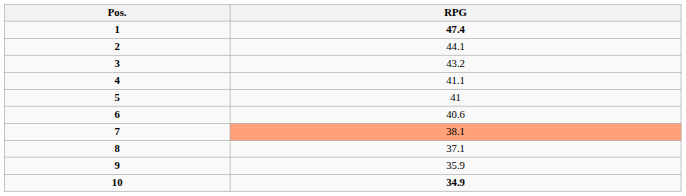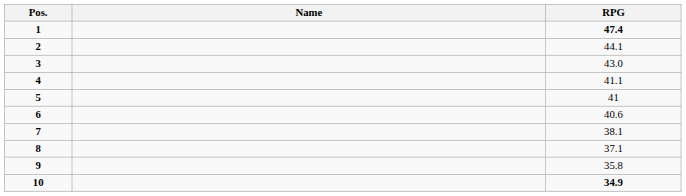 <table class="wikitable" style="width:80%;">
 <tr>
 <th style="width:10%;">Pos.</th>
+<th style="width:70%;">Name</th>
 <th style="width:20%;">RPG</th>
 </tr>
 <tr>
 <td align=center><strong>1</strong></td>
+<td><strong></strong></td>
 <td align=center><strong>47.4</strong></td>
 </tr>
 <tr>
 <td align=center><strong>2</strong></td>
+<td></td>
 <td align=center>44.1</td>
 </tr>
 <tr>
 <td align=center><strong>3</strong></td>
-<td align=center>43.2</td>
+<td></td>
+<td align=center>43.0</td>
 </tr>
 <tr>
 <td align=center><strong>4</strong></td>
+<td></td>
 <td align=center>41.1</td>
 </tr>
 <tr>
 <td align=center><strong>5</strong></td>
+<td></td>
 <td align=center>41</td>
 </tr>
 <tr>
 <td align=center><strong>6</strong></td>
+<td></td>
 <td align=center>40.6</td>
 </tr>
 <tr>
 <td align=center><strong>7</strong></td>
-<td align=center style="background: lightsalmon;">38.1</td>
+<td></td>
+<td align=center>38.1</td>
 </tr>
 <tr>
 <td align=center><strong>8</strong></td>
+<td></td>
 <td align=center>37.1</td>
 </tr>
 <tr>
 <td align=center><strong>9</strong></td>
-<td align=center>35.9</td>
+<td></td>
+<td align=center>35.8</td>
 </tr>
 <tr>
 <td align=center><strong>10</strong></td>
+<td></td>
 <td align=center><strong>34.9</strong></td>
 </tr>
 </table>
